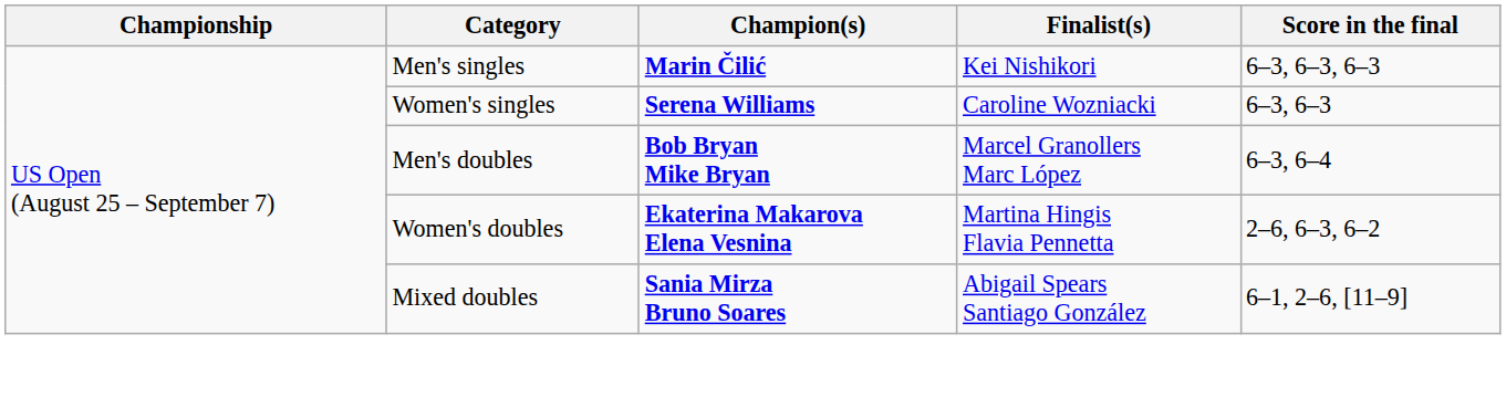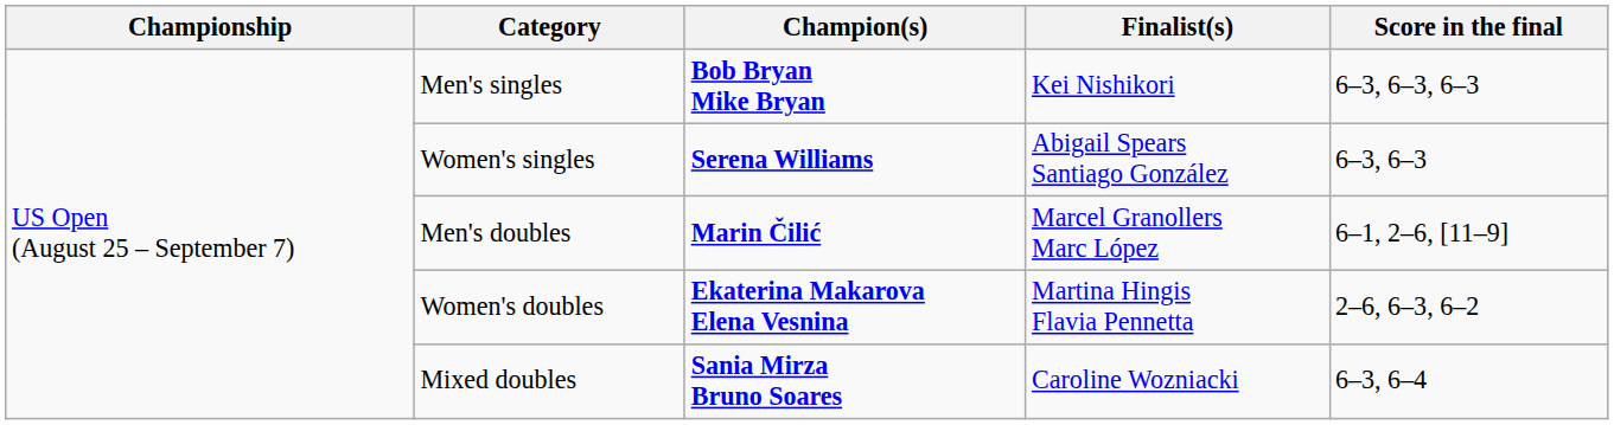 <table class="wikitable"  style="font-size:90%; width:100%;">
 <tr>
 <th>Championship</th>
 <th>Category</th>
 <th>Champion(s)</th>
 <th>Finalist(s)</th>
 <th>Score in the final</th>
 </tr>
 <tr>
 <td rowspan="5"><a href='#'>US Open</a><br>(August 25 – September 7)</td>
 <td>Men's singles</td>
-<td> <strong><a href='#'>Marin Čilić</a></strong></td>
+<td> <strong><a href='#'>Bob Bryan</a></strong> <br>  <strong><a href='#'>Mike Bryan</a></strong></td>
 <td> <a href='#'>Kei Nishikori</a></td>
 <td>6–3, 6–3, 6–3</td>
 </tr>
 <tr>
 <td>Women's singles</td>
 <td> <strong><a href='#'>Serena Williams</a></strong></td>
-<td> <a href='#'>Caroline Wozniacki</a></td>
+<td> <a href='#'>Abigail Spears</a> <br>  <a href='#'>Santiago González</a></td>
 <td>6–3, 6–3</td>
 </tr>
 <tr>
 <td>Men's doubles</td>
-<td> <strong><a href='#'>Bob Bryan</a></strong> <br>  <strong><a href='#'>Mike Bryan</a></strong></td>
+<td> <strong><a href='#'>Marin Čilić</a></strong></td>
 <td> <a href='#'>Marcel Granollers</a> <br>  <a href='#'>Marc López</a></td>
-<td>6–3, 6–4</td>
+<td>6–1, 2–6, [11–9]</td>
 </tr>
 <tr>
 <td>Women's doubles</td>
 <td> <strong><a href='#'>Ekaterina Makarova</a></strong> <br>  <strong><a href='#'>Elena Vesnina</a></strong></td>
 <td> <a href='#'>Martina Hingis</a> <br>  <a href='#'>Flavia Pennetta</a></td>
 <td>2–6, 6–3, 6–2</td>
 </tr>
 <tr>
 <td>Mixed doubles</td>
 <td> <strong><a href='#'>Sania Mirza</a></strong> <br>  <strong><a href='#'>Bruno Soares</a></strong></td>
-<td> <a href='#'>Abigail Spears</a> <br>  <a href='#'>Santiago González</a></td>
-<td>6–1, 2–6, [11–9]</td>
+<td> <a href='#'>Caroline Wozniacki</a></td>
+<td>6–3, 6–4</td>
 </tr>
 </table>
